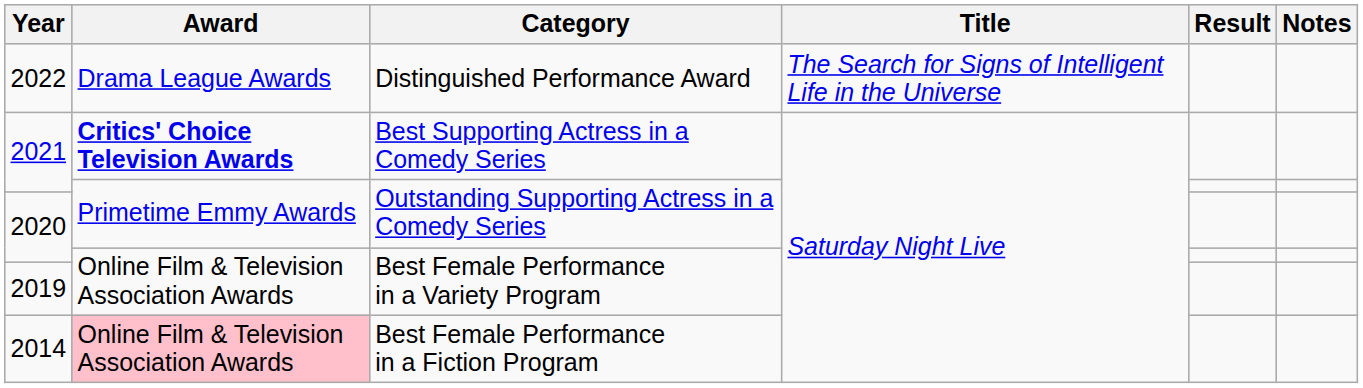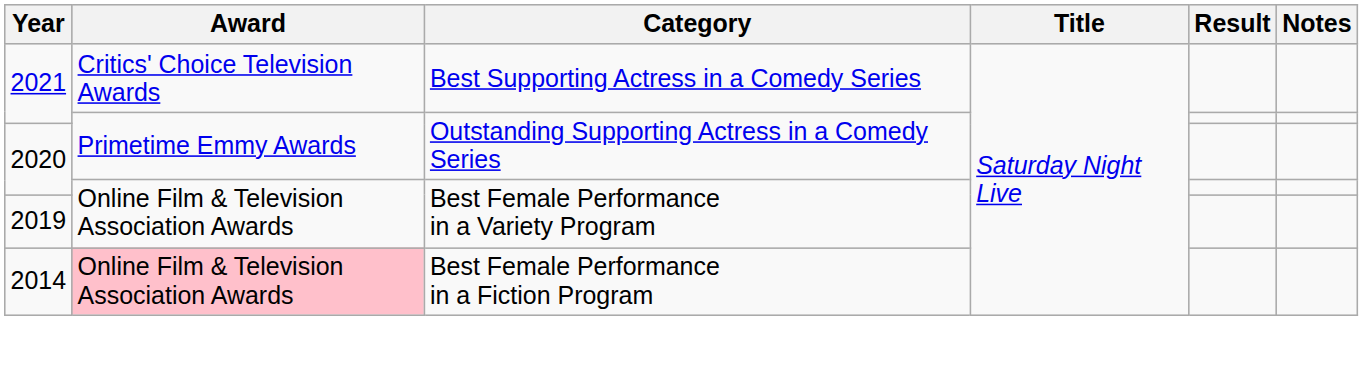 <table class="wikitable">
 <tr>
 <th>Year</th>
 <th>Award</th>
 <th>Category</th>
 <th>Title</th>
 <th>Result</th>
 <th>Notes</th>
 </tr>
 <tr>
-<td>2022</td>
-<td><a href='#'>Drama League Awards</a></td>
-<td>Distinguished Performance Award</td>
-<td><em><a href='#'>The Search for Signs of Intelligent Life in the Universe</a></em></td>
-<td></td>
-<td></td>
-</tr>
-<tr>
 <td rowspan="2"><a href='#'>2021</a></td>
-<td><strong><a href='#'>Critics' Choice Television Awards</a></strong></td>
+<td><a href='#'>Critics' Choice Television Awards</a></td>
 <td><a href='#'>Best Supporting Actress in a Comedy Series</a></td>
 <td rowspan="6"><em><a href='#'>Saturday Night Live</a></em></td>
 <td></td>
 <td></td>
 </tr>
 <tr>
 <td rowspan="2"><a href='#'>Primetime Emmy Awards</a></td>
 <td rowspan="2"><a href='#'>Outstanding Supporting Actress in a Comedy Series</a></td>
 <td></td>
 <td></td>
 </tr>
 <tr>
 <td rowspan="2">2020</td>
 <td></td>
 <td></td>
 </tr>
 <tr>
 <td rowspan="2">Online Film & Television<br>Association Awards</td>
 <td rowspan="2">Best Female Performance<br>in a Variety Program</td>
 <td></td>
 <td></td>
 </tr>
 <tr>
 <td>2019</td>
 <td></td>
 <td></td>
 </tr>
 <tr>
 <td>2014</td>
 <td style="background: pink;">Online Film & Television<br>Association Awards</td>
 <td>Best Female Performance<br>in a Fiction Program</td>
 <td></td>
 <td></td>
 </tr>
 </table>
